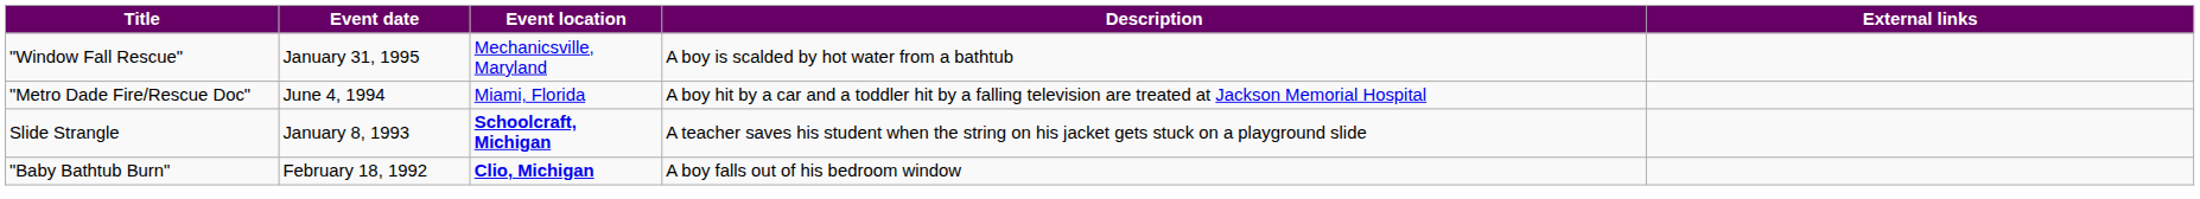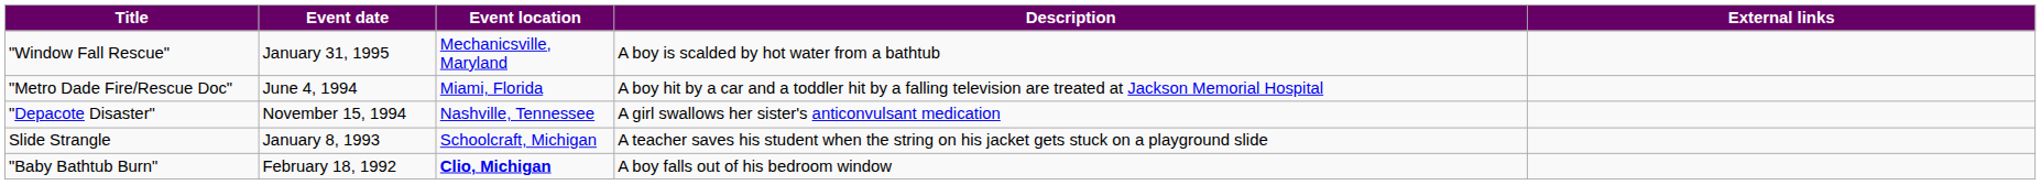 <table class="wikitable" style="width: 100%;">
 <tr>
 <th style="background: #660066; color: #FFFFFF; width: 10%;">Title</th>
 <th style="background: #660066; color: #FFFFFF; width: 7%;">Event date</th>
 <th style="background: #660066; color: #FFFFFF; width: 7%;">Event location</th>
 <th style="background: #660066; color: #FFFFFF; width: 36%;">Description</th>
 <th style="background: #660066; color: #FFFFFF; width: 20%;">External links</th>
 </tr>
 <tr>
 <td>"Window Fall Rescue"</td>
 <td>January 31, 1995</td>
 <td><a href='#'>Mechanicsville, Maryland</a></td>
 <td>A boy is scalded by hot water from a bathtub</td>
 <td></td>
 </tr>
 <tr>
 <td>"Metro Dade Fire/Rescue Doc"</td>
 <td>June 4, 1994</td>
 <td><a href='#'>Miami, Florida</a></td>
 <td>A boy hit by a car and a toddler hit by a falling television are treated at <a href='#'>Jackson Memorial Hospital</a></td>
 <td></td>
 </tr>
 <tr>
+<td>"<a href='#'>Depacote</a> Disaster"</td>
+<td>November 15, 1994</td>
+<td><a href='#'>Nashville, Tennessee</a></td>
+<td>A girl swallows her sister's <a href='#'>anticonvulsant medication</a></td>
+<td></td>
+</tr>
+<tr>
 <td>Slide Strangle</td>
 <td>January 8, 1993</td>
-<td><strong><a href='#'>Schoolcraft, Michigan</a></strong></td>
+<td><a href='#'>Schoolcraft, Michigan</a></td>
 <td>A teacher saves his student when the string on his jacket gets stuck on a playground slide</td>
 <td></td>
 </tr>
 <tr>
 <td>"Baby Bathtub Burn"</td>
 <td>February 18, 1992</td>
 <td><strong><a href='#'>Clio, Michigan</a></strong></td>
 <td>A boy falls out of his bedroom window</td>
 <td></td>
 </tr>
 </table>
